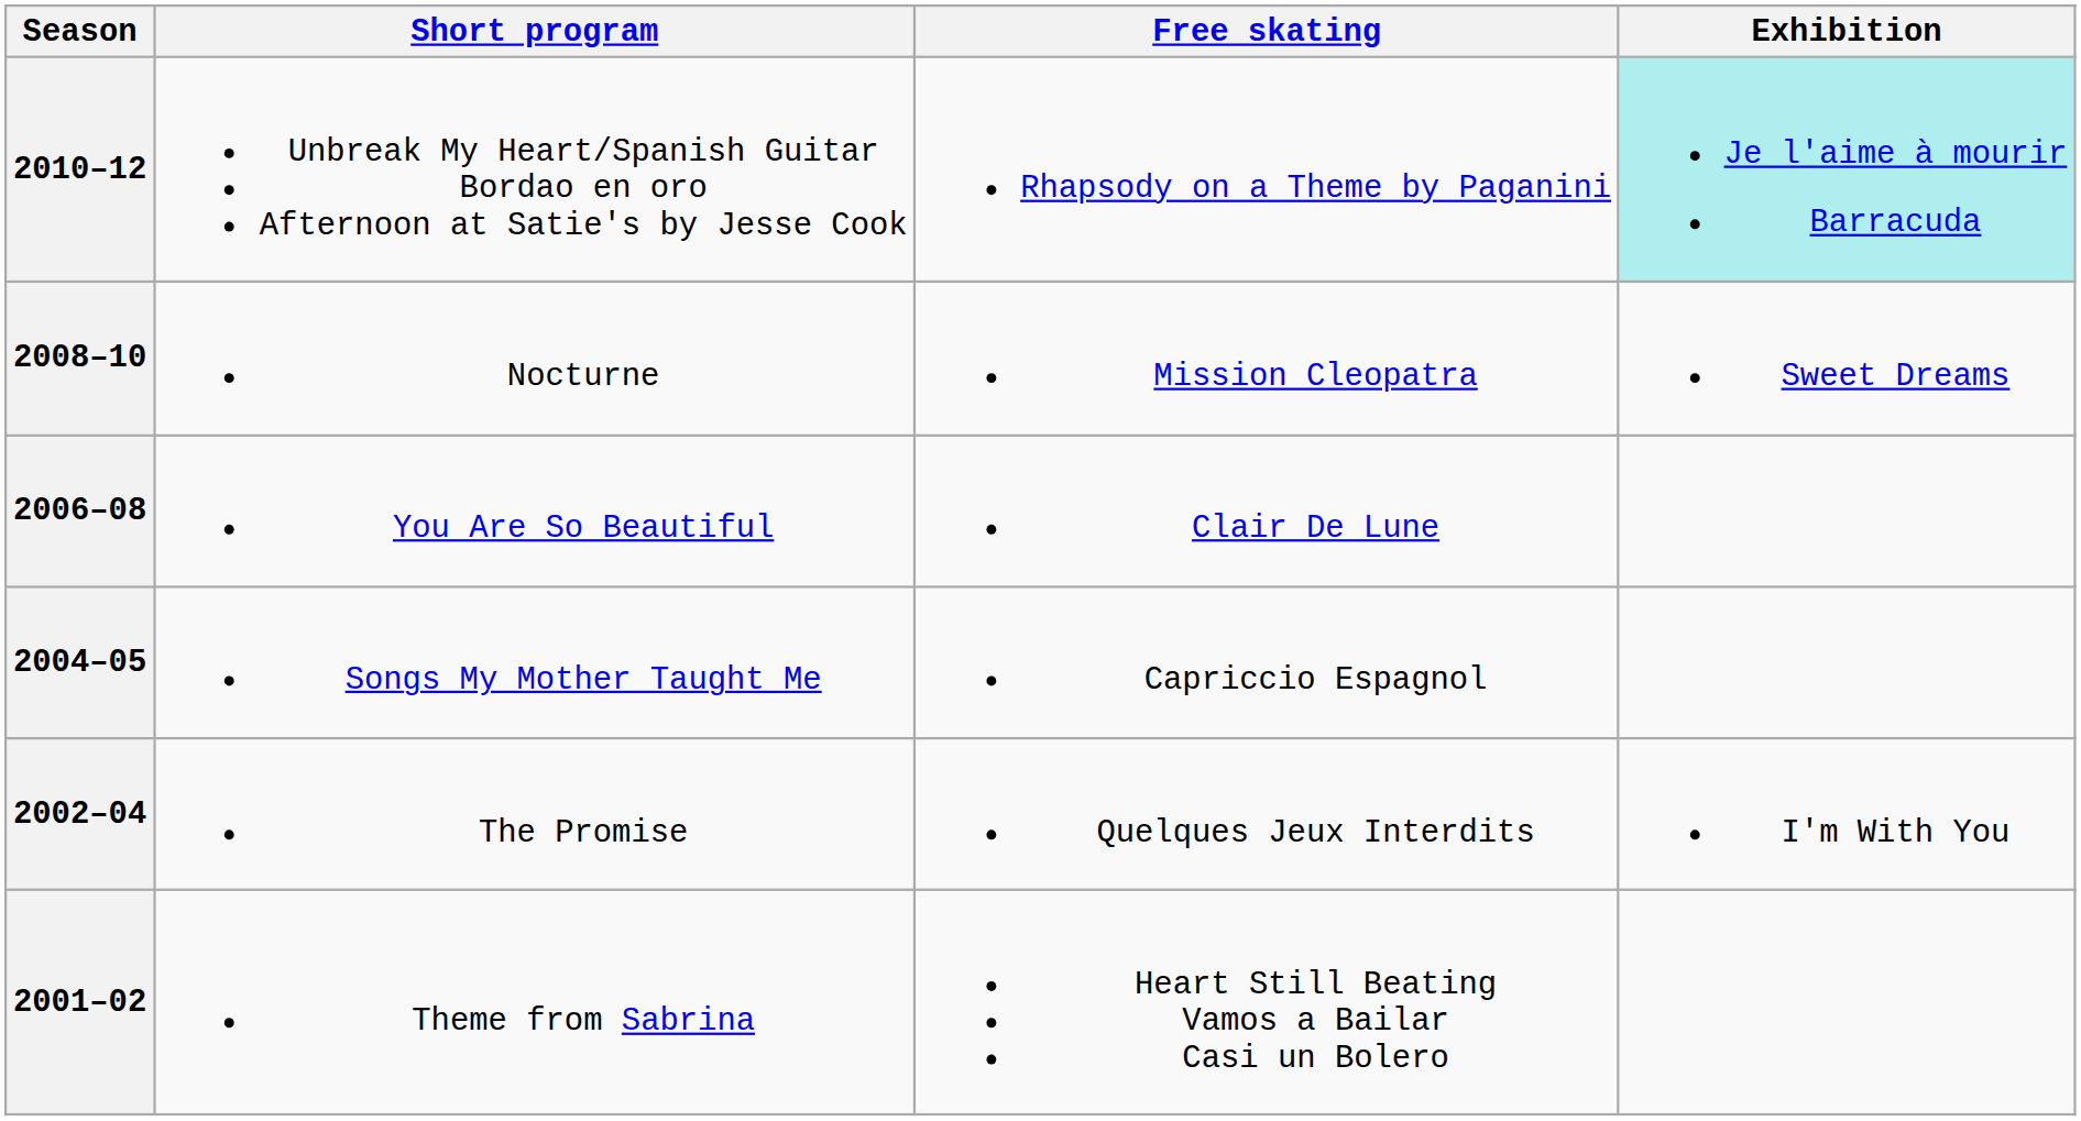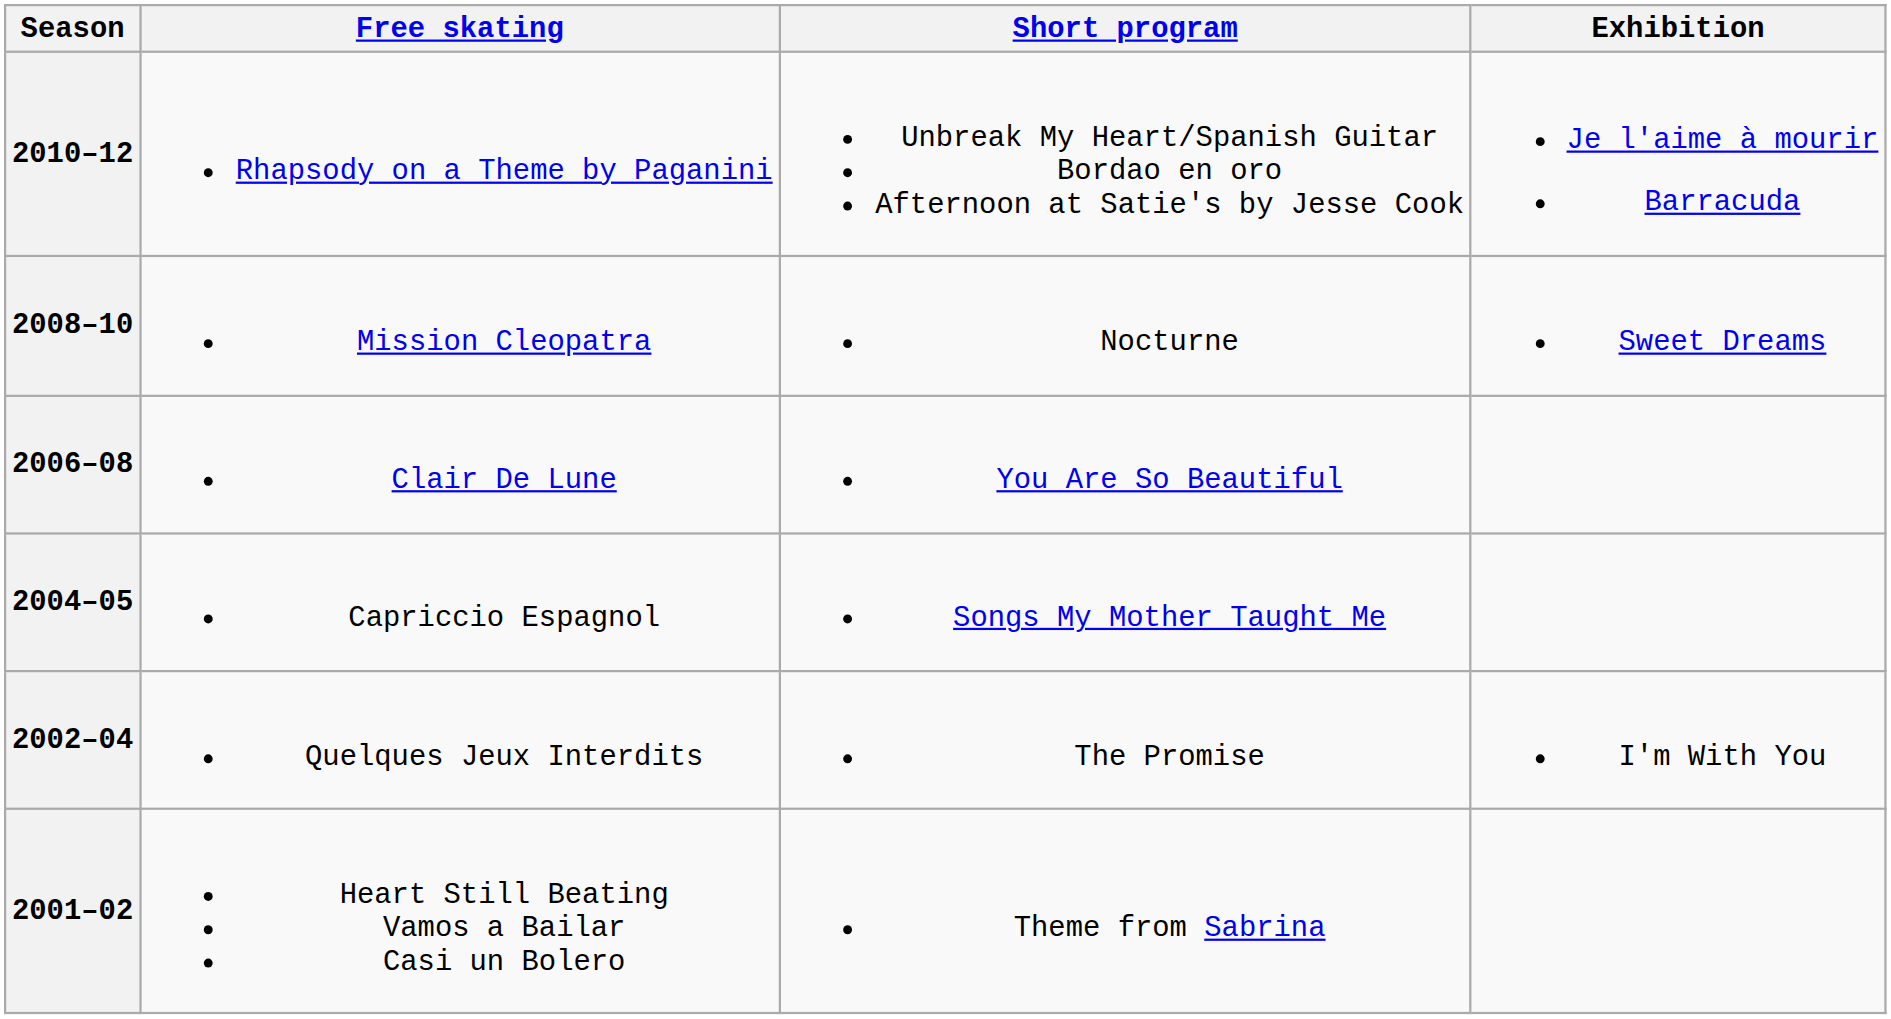 <table class="wikitable" style="text-align:center">
 <tr>
 <th>Season</th>
+<th><a href='#'>Free skating</a></th>
 <th><a href='#'>Short program</a></th>
-<th><a href='#'>Free skating</a></th>
 <th>Exhibition</th>
 </tr>
 <tr>
 <th>2010–12 <br> </th>
+<td><br><ul><li><a href='#'>Rhapsody on a Theme by Paganini</a> <br></li></ul></td>
 <td><br><ul><li>Unbreak My Heart/Spanish Guitar</li><li>Bordao en oro</li><li>Afternoon at Satie's by Jesse Cook <br></li></ul></td>
-<td><br><ul><li><a href='#'>Rhapsody on a Theme by Paganini</a> <br></li></ul></td>
-<td style="background: paleturquoise;"><br><ul><li><a href='#'>Je l'aime à mourir</a> <br></li></ul><ul><li><a href='#'>Barracuda</a> <br></li></ul></td>
+<td><br><ul><li><a href='#'>Je l'aime à mourir</a> <br></li></ul><ul><li><a href='#'>Barracuda</a> <br></li></ul></td>
 </tr>
 <tr>
 <th>2008–10 <br> </th>
+<td><br><ul><li><a href='#'>Mission Cleopatra</a> <br></li></ul></td>
 <td><br><ul><li>Nocturne <br></li></ul></td>
-<td><br><ul><li><a href='#'>Mission Cleopatra</a> <br></li></ul></td>
 <td><br><ul><li><a href='#'>Sweet Dreams</a></li></ul></td>
 </tr>
 <tr>
 <th>2006–08 <br> </th>
+<td><br><ul><li><a href='#'>Clair De Lune</a> <br></li></ul></td>
 <td><br><ul><li><a href='#'>You Are So Beautiful</a> <br></li></ul></td>
-<td><br><ul><li><a href='#'>Clair De Lune</a> <br></li></ul></td>
 <td></td>
 </tr>
 <tr>
 <th>2004–05 <br> </th>
+<td><br><ul><li>Capriccio Espagnol <br></li></ul></td>
 <td><br><ul><li><a href='#'>Songs My Mother Taught Me</a> <br></li></ul></td>
-<td><br><ul><li>Capriccio Espagnol <br></li></ul></td>
 <td></td>
 </tr>
 <tr>
 <th>2002–04 <br> </th>
+<td><br><ul><li>Quelques Jeux Interdits <br></li></ul></td>
 <td><br><ul><li>The Promise <br></li></ul></td>
-<td><br><ul><li>Quelques Jeux Interdits <br></li></ul></td>
 <td><br><ul><li>I'm With You <br></li></ul></td>
 </tr>
 <tr>
 <th>2001–02 <br> </th>
+<td><br><ul><li>Heart Still Beating <br></li><li>Vamos a Bailar <br></li><li>Casi un Bolero <br></li></ul></td>
 <td><br><ul><li>Theme from <a href='#'>Sabrina</a> <br></li></ul></td>
-<td><br><ul><li>Heart Still Beating <br></li><li>Vamos a Bailar <br></li><li>Casi un Bolero <br></li></ul></td>
 <td></td>
 </tr>
 </table>
